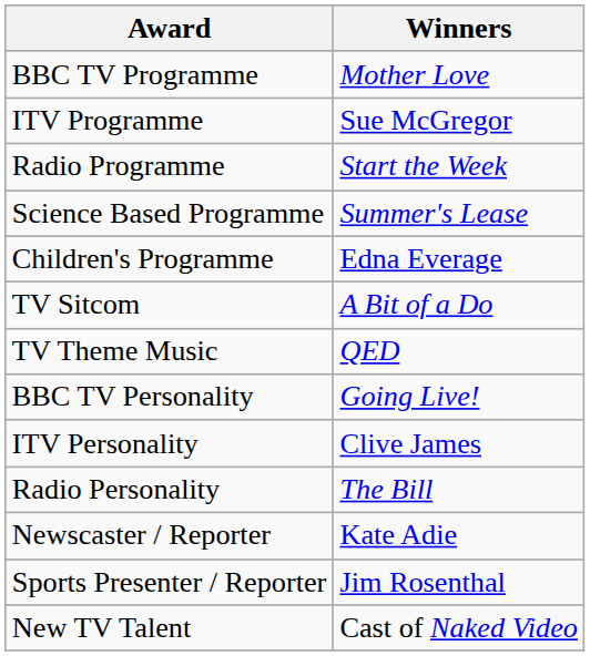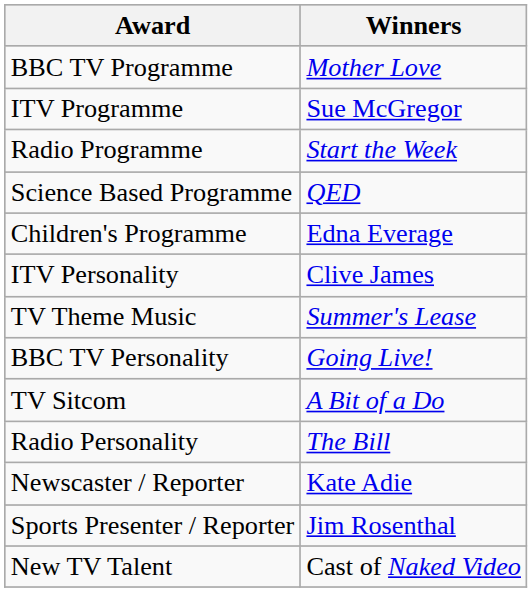 <table class="wikitable">
 <tr>
 <th>Award</th>
 <th>Winners</th>
 </tr>
 <tr>
 <td>BBC TV Programme</td>
 <td><em><a href='#'>Mother Love</a></em></td>
 </tr>
 <tr>
 <td>ITV Programme</td>
 <td><a href='#'>Sue McGregor</a></td>
 </tr>
 <tr>
 <td>Radio Programme</td>
 <td><em><a href='#'>Start the Week</a></em></td>
 </tr>
 <tr>
 <td>Science Based Programme</td>
-<td><em><a href='#'>Summer's Lease</a></em></td>
+<td><em><a href='#'>QED</a></em></td>
 </tr>
 <tr>
 <td>Children's Programme</td>
 <td><a href='#'>Edna Everage</a></td>
 </tr>
 <tr>
-<td>TV Sitcom</td>
-<td><em><a href='#'>A Bit of a Do</a></em></td>
+<td>ITV Personality</td>
+<td><a href='#'>Clive James</a></td>
 </tr>
 <tr>
 <td>TV Theme Music</td>
-<td><em><a href='#'>QED</a></em></td>
+<td><em><a href='#'>Summer's Lease</a></em></td>
 </tr>
 <tr>
 <td>BBC TV Personality</td>
 <td><em><a href='#'>Going Live!</a></em></td>
 </tr>
 <tr>
-<td>ITV Personality</td>
-<td><a href='#'>Clive James</a></td>
+<td>TV Sitcom</td>
+<td><em><a href='#'>A Bit of a Do</a></em></td>
 </tr>
 <tr>
 <td>Radio Personality</td>
 <td><em><a href='#'>The Bill</a></em></td>
 </tr>
 <tr>
 <td>Newscaster / Reporter</td>
 <td><a href='#'>Kate Adie</a></td>
 </tr>
 <tr>
 <td>Sports Presenter / Reporter</td>
 <td><a href='#'>Jim Rosenthal</a></td>
 </tr>
 <tr>
 <td>New TV Talent</td>
 <td>Cast of <em><a href='#'>Naked Video</a></em></td>
 </tr>
 </table>
